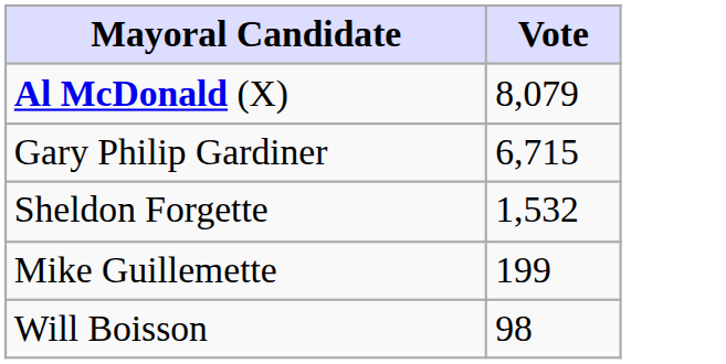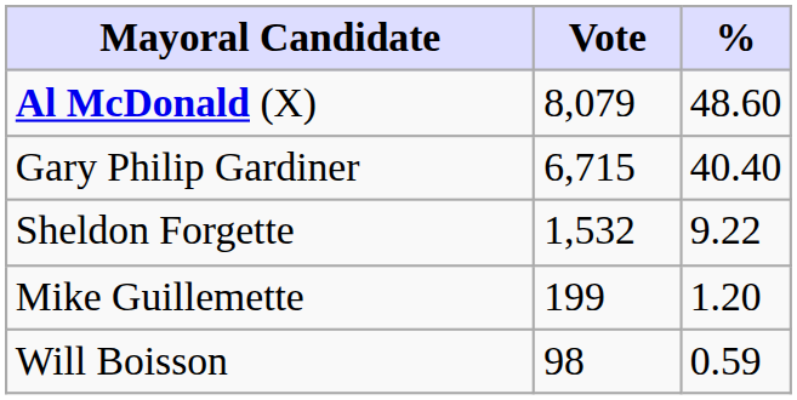 <table class="wikitable">
 <tr>
 <th style="background:#ddf; width:200px;">Mayoral Candidate</th>
 <th style="background:#ddf; width:50px;">Vote</th>
+<th style="background:#ddf; width:30px;">%</th>
 </tr>
 <tr>
 <td><strong><a href='#'>Al McDonald</a></strong> (X)</td>
 <td>8,079</td>
+<td>48.60</td>
 </tr>
 <tr>
 <td>Gary Philip Gardiner</td>
 <td>6,715</td>
+<td>40.40</td>
 </tr>
 <tr>
 <td>Sheldon Forgette</td>
 <td>1,532</td>
+<td>9.22</td>
 </tr>
 <tr>
 <td>Mike Guillemette</td>
 <td>199</td>
+<td>1.20</td>
 </tr>
 <tr>
 <td>Will Boisson</td>
 <td>98</td>
+<td>0.59</td>
 </tr>
 </table>
